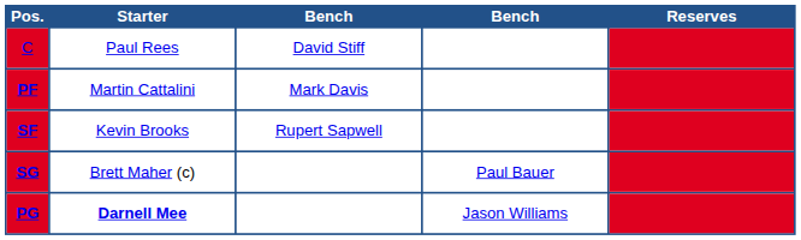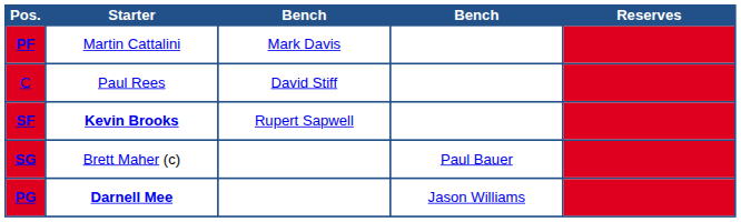 <table style="text-align: center; background:#225189; color:white">
 <tr>
 <th width="40">Pos.</th>
 <th style="width:185px;">Starter</th>
 <th style="width:185px;">Bench</th>
 <th style="width:185px;">Bench</th>
 <th style="width:185px;">Reserves</th>
 </tr>
 <tr style="height:40px; background:white; color:black">
+<th style="background:#DF001F"><a href='#'>PF</a></th>
+<td><a href='#'>Martin Cattalini</a></td>
+<td><a href='#'>Mark Davis</a></td>
+<td></td>
+<td style="background:#DF001F"></td>
+</tr>
+<tr style="height:40px; background:white; color:black">
 <td style="background:#DF001F"><a href='#'>C</a></td>
 <td><a href='#'>Paul Rees</a></td>
 <td><a href='#'>David Stiff</a></td>
 <td></td>
 <td style="background:#DF001F"></td>
 </tr>
 <tr style="height:40px; background:white; color:black">
-<th style="background:#DF001F"><a href='#'>PF</a></th>
-<td><a href='#'>Martin Cattalini</a></td>
-<td><a href='#'>Mark Davis</a></td>
-<td></td>
-<td style="background:#DF001F"></td>
-</tr>
-<tr style="height:40px; background:white; color:black">
 <th style="background:#DF001F"><a href='#'>SF</a></th>
-<td><a href='#'>Kevin Brooks</a></td>
+<td><strong><a href='#'>Kevin Brooks</a></strong></td>
 <td><a href='#'>Rupert Sapwell</a></td>
 <td></td>
 <td style="background:#DF001F"></td>
 </tr>
 <tr style="height:40px; background:white; color:black">
 <th style="background:#DF001F"><a href='#'>SG</a></th>
 <td><a href='#'>Brett Maher</a> (c)</td>
 <td></td>
 <td><a href='#'>Paul Bauer</a></td>
 <td style="background:#DF001F"></td>
 </tr>
 <tr style="height:40px; background:white; color:black">
 <th style="background:#DF001F"><a href='#'>PG</a></th>
 <td><strong><a href='#'>Darnell Mee</a></strong></td>
 <td></td>
 <td><a href='#'>Jason Williams</a></td>
 <td style="background:#DF001F"></td>
 </tr>
 </table>
